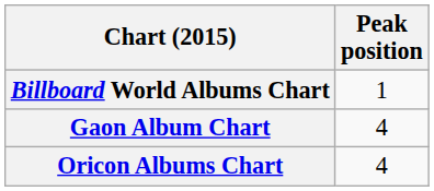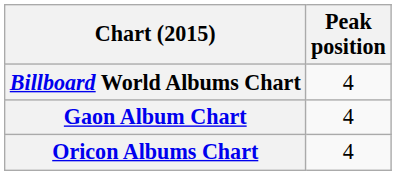 <table class="wikitable plainrowheaders sortable" style="text-align:center;" border="1">
 <tr>
 <th scope="col">Chart (2015)</th>
 <th scope="col">Peak<br>position</th>
 </tr>
 <tr>
 <th scope="row"><em><a href='#'>Billboard</a></em> World Albums Chart</th>
-<td>1</td>
+<td>4</td>
 </tr>
 <tr>
 <th scope="row"><a href='#'>Gaon Album Chart</a></th>
 <td>4</td>
 </tr>
 <tr>
 <th scope="row"><a href='#'>Oricon Albums Chart</a></th>
 <td>4</td>
 </tr>
 </table>
